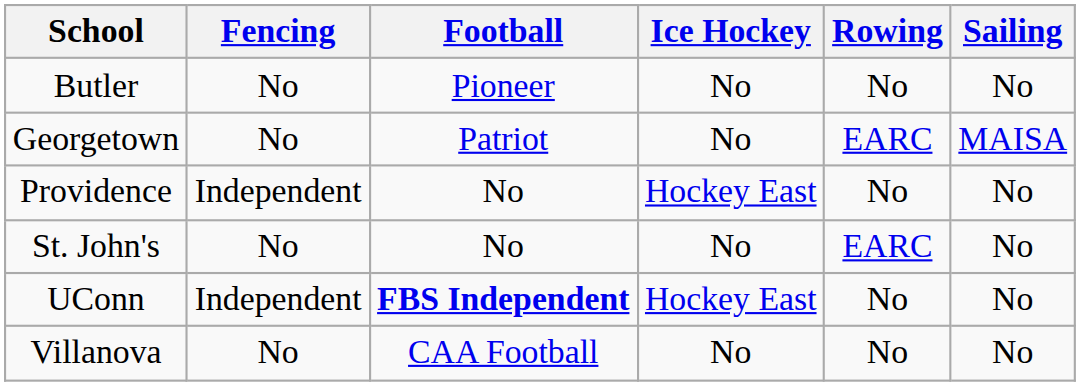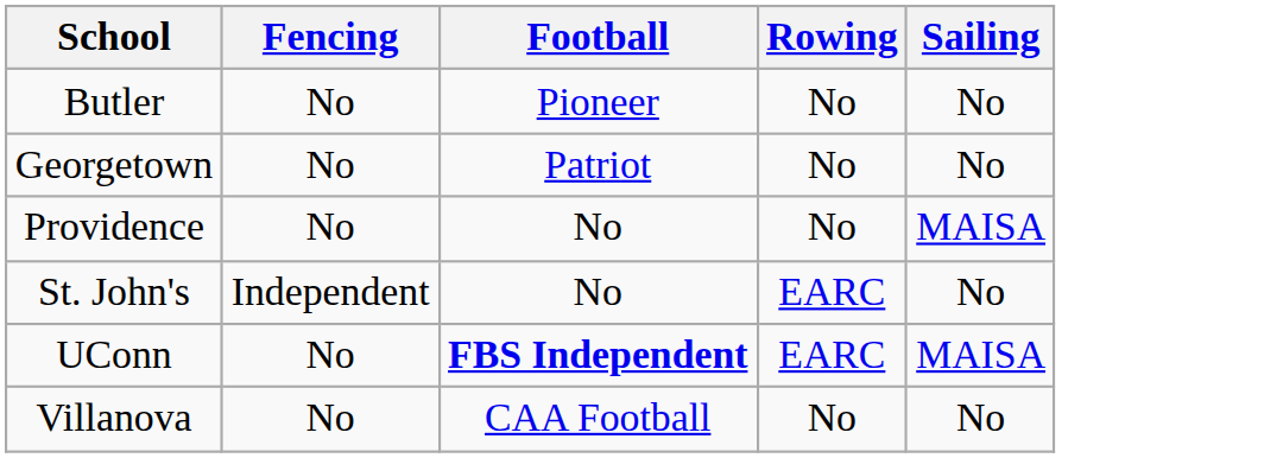 <table class="wikitable">
 <tr style="text-align:center">
 <th>School</th>
 <th><a href='#'>Fencing</a></th>
 <th><a href='#'>Football</a></th>
-<th><a href='#'>Ice Hockey</a></th>
 <th><a href='#'>Rowing</a></th>
 <th><a href='#'>Sailing</a></th>
 </tr>
 <tr style="text-align:center">
 <td>Butler</td>
 <td>No</td>
 <td><a href='#'>Pioneer</a></td>
 <td>No</td>
 <td>No</td>
-<td>No</td>
 </tr>
 <tr style="text-align:center">
 <td>Georgetown</td>
 <td>No</td>
 <td><a href='#'>Patriot</a></td>
 <td>No</td>
-<td><a href='#'>EARC</a></td>
+<td>No</td>
+</tr>
+<tr style="text-align:center">
+<td>Providence</td>
+<td>No</td>
+<td>No</td>
+<td>No</td>
 <td><a href='#'>MAISA</a></td>
 </tr>
 <tr style="text-align:center">
-<td>Providence</td>
+<td>St. John's</td>
 <td>Independent</td>
-<td>No</td>
-<td><a href='#'>Hockey East</a></td>
-<td>No</td>
-<td>No</td>
-</tr>
-<tr style="text-align:center">
-<td>St. John's</td>
-<td>No</td>
-<td>No</td>
 <td>No</td>
 <td><a href='#'>EARC</a></td>
 <td>No</td>
 </tr>
 <tr style="text-align:center">
 <td>UConn</td>
-<td>Independent</td>
+<td>No</td>
 <td><strong><a href='#'>FBS Independent</a></strong></td>
-<td><a href='#'>Hockey East</a></td>
-<td>No</td>
-<td>No</td>
+<td><a href='#'>EARC</a></td>
+<td><a href='#'>MAISA</a></td>
 </tr>
 <tr style="text-align:center">
 <td>Villanova</td>
 <td>No</td>
 <td><a href='#'>CAA Football</a></td>
-<td>No</td>
 <td No>No</td>
 <td>No</td>
 </tr>
 </table>
